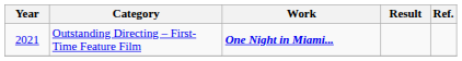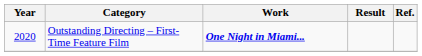 <table class=wikitable>
 <tr>
 <th scope="col" style="width:5em;">Year</th>
 <th scope="col" style="width:26em;">Category</th>
 <th scope="col" style="width:25em;">Work</th>
 <th scope="col" style="width:5em;">Result</th>
 <th>Ref.</th>
 </tr>
 <tr>
-<td align=center><a href='#'>2021</a></td>
+<td align=center><a href='#'>2020</a></td>
 <td><a href='#'>Outstanding Directing – First-Time Feature Film</a></td>
 <td><strong><em><a href='#'>One Night in Miami...</a></em></strong></td>
 <td></td>
 <td></td>
 </tr>
 <tr>
 </tr>
 </table>
